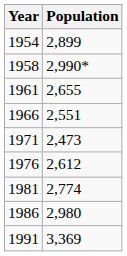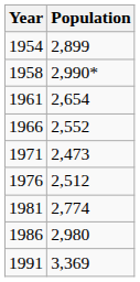 <table class="wikitable">
 <tr>
 <th>Year</th>
 <th>Population</th>
 </tr>
 <tr>
 <td>1954</td>
 <td>2,899</td>
 </tr>
 <tr>
 <td>1958</td>
 <td>2,990*</td>
 </tr>
 <tr>
 <td>1961</td>
-<td>2,655</td>
+<td>2,654</td>
 </tr>
 <tr>
 <td>1966</td>
-<td>2,551</td>
+<td>2,552</td>
 </tr>
 <tr>
 <td>1971</td>
 <td>2,473</td>
 </tr>
 <tr>
 <td>1976</td>
-<td>2,612</td>
+<td>2,512</td>
 </tr>
 <tr>
 <td>1981</td>
 <td>2,774</td>
 </tr>
 <tr>
 <td>1986</td>
 <td>2,980</td>
 </tr>
 <tr>
 <td>1991</td>
 <td>3,369</td>
 </tr>
 </table>
